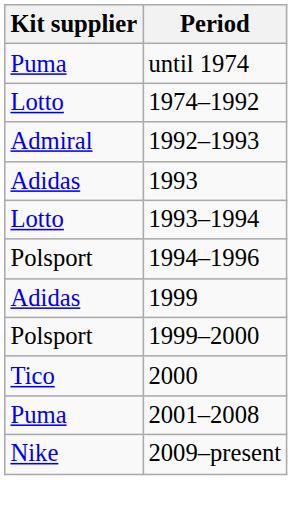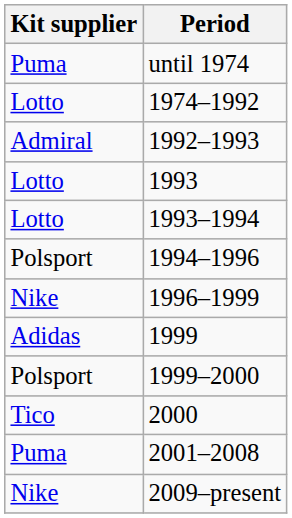 <table class="wikitable">
 <tr>
 <th>Kit supplier</th>
 <th>Period</th>
 </tr>
 <tr>
 <td> <a href='#'>Puma</a></td>
 <td>until 1974</td>
 </tr>
 <tr>
 <td> <a href='#'>Lotto</a></td>
 <td>1974–1992</td>
 </tr>
 <tr>
 <td> <a href='#'>Admiral</a></td>
 <td>1992–1993</td>
 </tr>
 <tr>
-<td> <a href='#'>Adidas</a></td>
+<td> <a href='#'>Lotto</a></td>
 <td>1993</td>
 </tr>
 <tr>
 <td> <a href='#'>Lotto</a></td>
 <td>1993–1994</td>
 </tr>
 <tr>
 <td> Polsport</td>
 <td>1994–1996</td>
+</tr>
+<tr>
+<td> <a href='#'>Nike</a></td>
+<td>1996–1999</td>
 </tr>
 <tr>
 <td> <a href='#'>Adidas</a></td>
 <td>1999</td>
 </tr>
 <tr>
 <td> Polsport</td>
 <td>1999–2000</td>
 </tr>
 <tr>
 <td> <a href='#'>Tico</a></td>
 <td>2000</td>
 </tr>
 <tr>
 <td> <a href='#'>Puma</a></td>
 <td>2001–2008</td>
 </tr>
 <tr>
 <td> <a href='#'>Nike</a></td>
 <td>2009–present</td>
 </tr>
 </table>
